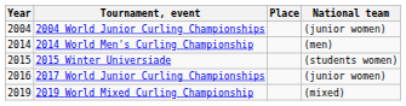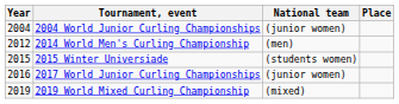 <table class="wikitable">
 <tr>
 <th scope="col">Year</th>
 <th scope="col">Tournament, event</th>
+<th scope="col">National team</th>
 <th scope="col">Place</th>
-<th scope="col">National team</th>
 </tr>
 <tr>
 <td>2004</td>
 <td><a href='#'>2004 World Junior Curling Championships</a></td>
+<td> (junior women)</td>
 <td></td>
-<td> (junior women)</td>
 </tr>
 <tr>
-<td>2014</td>
+<td>2012</td>
 <td><a href='#'>2014 World Men's Curling Championship</a></td>
+<td> (men)</td>
 <td></td>
-<td> (men)</td>
 </tr>
 <tr>
 <td>2015</td>
 <td><a href='#'>2015 Winter Universiade</a></td>
+<td> (students women)</td>
 <td></td>
-<td> (students women)</td>
 </tr>
 <tr>
 <td>2016</td>
 <td><a href='#'>2017 World Junior Curling Championships</a></td>
+<td> (junior women)</td>
 <td></td>
-<td> (junior women)</td>
 </tr>
 <tr>
 <td>2019</td>
 <td><a href='#'>2019 World Mixed Curling Championship</a></td>
+<td> (mixed)</td>
 <td></td>
-<td> (mixed)</td>
 </tr>
 </table>
